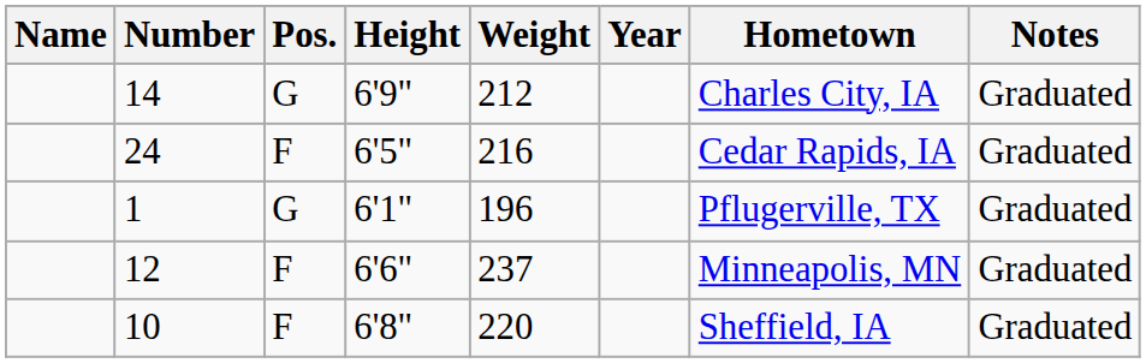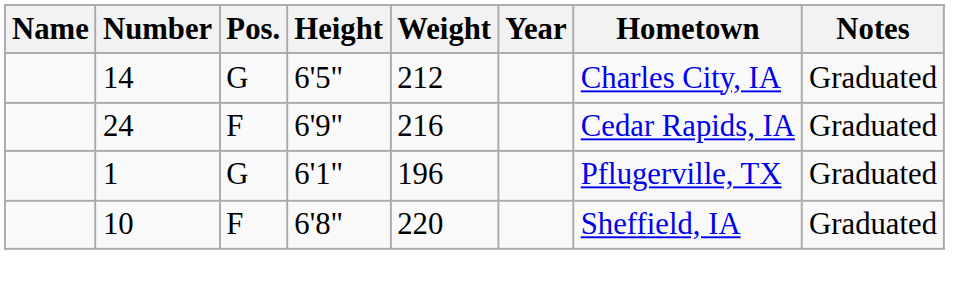 <table class="wikitable sortable" border="1">
 <tr>
 <th>Name</th>
 <th>Number</th>
 <th>Pos.</th>
 <th>Height</th>
 <th>Weight</th>
 <th>Year</th>
 <th>Hometown</th>
 <th class="unsortable">Notes</th>
 </tr>
 <tr>
 <td></td>
 <td>14</td>
 <td>G</td>
-<td>6'9"</td>
+<td>6'5"</td>
 <td>212</td>
 <td></td>
 <td><a href='#'>Charles City, IA</a></td>
 <td>Graduated</td>
 </tr>
 <tr>
 <td></td>
 <td>24</td>
 <td>F</td>
-<td>6'5"</td>
+<td>6'9"</td>
 <td>216</td>
 <td></td>
 <td><a href='#'>Cedar Rapids, IA</a></td>
 <td>Graduated</td>
 </tr>
 <tr>
 <td></td>
 <td>1</td>
 <td>G</td>
 <td>6'1"</td>
 <td>196</td>
 <td></td>
 <td><a href='#'>Pflugerville, TX</a></td>
 <td>Graduated</td>
 </tr>
 <tr>
 <td></td>
-<td>12</td>
-<td>F</td>
-<td>6'6"</td>
-<td>237</td>
-<td></td>
-<td><a href='#'>Minneapolis, MN</a></td>
-<td>Graduated</td>
-</tr>
-<tr>
-<td></td>
 <td>10</td>
 <td>F</td>
 <td>6'8"</td>
 <td>220</td>
 <td></td>
 <td><a href='#'>Sheffield, IA</a></td>
 <td>Graduated</td>
 </tr>
 </table>
